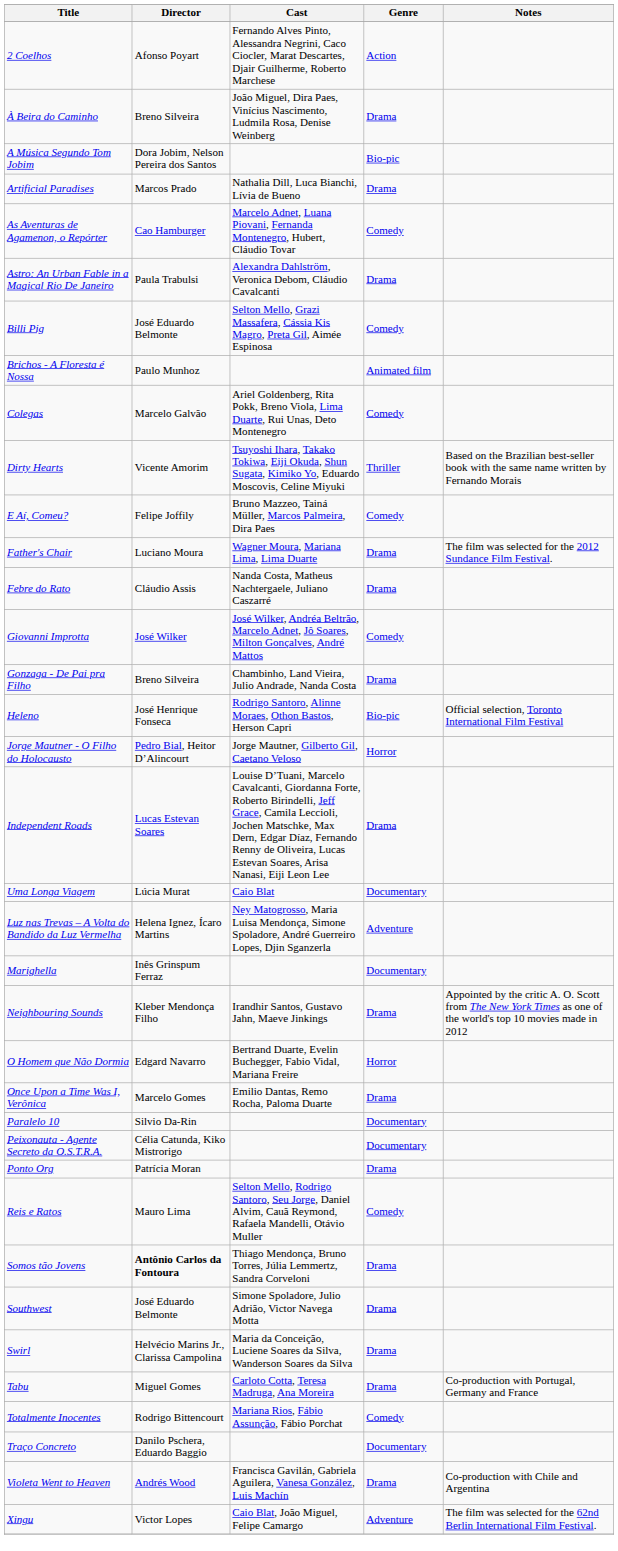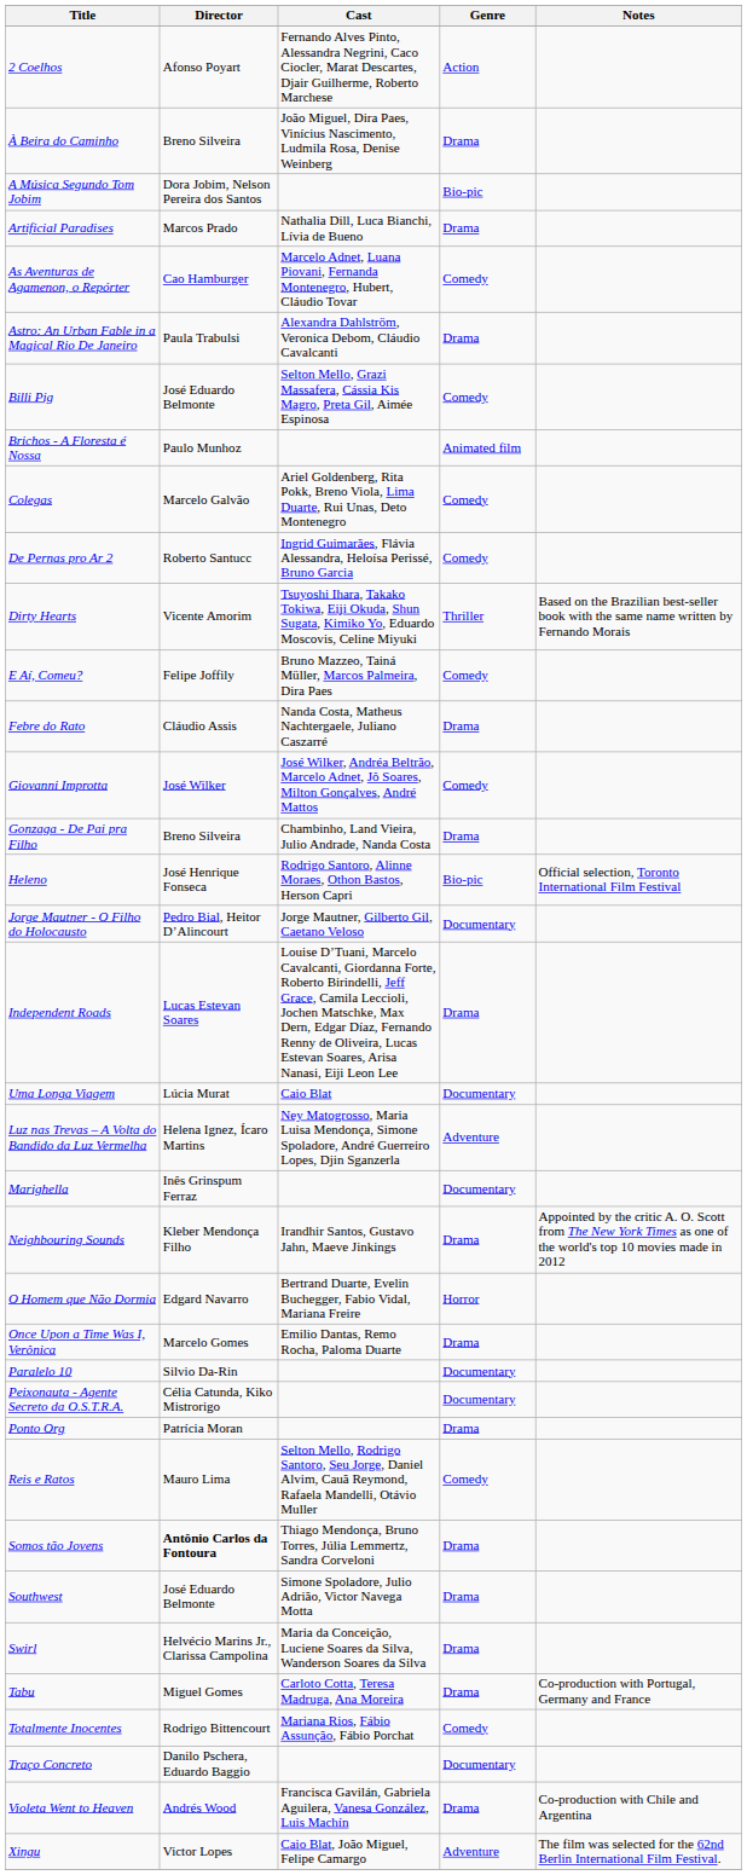 <table class="wikitable sortable" style="width:100%;">
 <tr>
 </tr>
 <tr>
 <th width=21%>Title</th>
 <th width=16%>Director</th>
 <th width=22%>Cast</th>
 <th width=13%>Genre</th>
 <th width=28%>Notes</th>
 </tr>
 <tr>
 </tr>
 <tr>
 <td><em><a href='#'>2 Coelhos</a></em></td>
 <td>Afonso Poyart</td>
 <td>Fernando Alves Pinto, Alessandra Negrini, Caco Ciocler, Marat Descartes, Djair Guilherme, Roberto Marchese</td>
 <td><a href='#'>Action</a></td>
 <td></td>
 </tr>
 <tr>
 <td><em><a href='#'>À Beira do Caminho</a></em></td>
 <td>Breno Silveira</td>
 <td>João Miguel, Dira Paes, Vinícius Nascimento, Ludmila Rosa, Denise Weinberg</td>
 <td><a href='#'>Drama</a></td>
 <td></td>
 </tr>
 <tr>
 <td><em><a href='#'>A Música Segundo Tom Jobim</a></em></td>
 <td>Dora Jobim, Nelson Pereira dos Santos</td>
 <td></td>
 <td><a href='#'>Bio-pic</a></td>
 <td></td>
 </tr>
 <tr>
 <td><em><a href='#'>Artificial Paradises</a></em></td>
 <td>Marcos Prado</td>
 <td>Nathalia Dill, Luca Bianchi, Lívia de Bueno</td>
 <td><a href='#'>Drama</a></td>
 <td></td>
 </tr>
 <tr>
 <td><em><a href='#'>As Aventuras de Agamenon, o Repórter</a></em></td>
 <td><a href='#'>Cao Hamburger</a></td>
 <td><a href='#'>Marcelo Adnet</a>, <a href='#'>Luana Piovani</a>, <a href='#'>Fernanda Montenegro</a>, Hubert, Cláudio Tovar</td>
 <td><a href='#'>Comedy</a></td>
 <td></td>
 </tr>
 <tr>
 <td><em><a href='#'>Astro: An Urban Fable in a Magical Rio De Janeiro</a></em></td>
 <td>Paula Trabulsi</td>
 <td><a href='#'>Alexandra Dahlström</a>, Veronica Debom, Cláudio Cavalcanti</td>
 <td><a href='#'>Drama</a></td>
 <td></td>
 </tr>
 <tr>
 <td><em><a href='#'>Billi Pig</a></em></td>
 <td>José Eduardo Belmonte</td>
 <td><a href='#'>Selton Mello</a>, <a href='#'>Grazi Massafera</a>, <a href='#'>Cássia Kis Magro</a>, <a href='#'>Preta Gil</a>, Aimée Espinosa</td>
 <td><a href='#'>Comedy</a></td>
 <td></td>
 </tr>
 <tr>
 <td><em><a href='#'>Brichos - A Floresta é Nossa</a></em></td>
 <td>Paulo Munhoz</td>
 <td></td>
 <td><a href='#'>Animated film</a></td>
 <td></td>
 </tr>
 <tr>
 <td><em><a href='#'>Colegas</a></em></td>
 <td>Marcelo Galvão</td>
 <td>Ariel Goldenberg, Rita Pokk, Breno Viola, <a href='#'>Lima Duarte</a>, Rui Unas, Deto Montenegro</td>
 <td><a href='#'>Comedy</a></td>
 <td></td>
 </tr>
 <tr>
+<td><em><a href='#'>De Pernas pro Ar 2</a></em></td>
+<td>Roberto Santucc</td>
+<td><a href='#'>Ingrid Guimarães</a>, Flávia Alessandra, Heloísa Perissé, <a href='#'>Bruno Garcia</a></td>
+<td><a href='#'>Comedy</a></td>
+<td></td>
+</tr>
+<tr>
 <td><em><a href='#'>Dirty Hearts</a></em></td>
 <td>Vicente Amorim</td>
 <td><a href='#'>Tsuyoshi Ihara</a>, <a href='#'>Takako Tokiwa</a>, <a href='#'>Eiji Okuda</a>, <a href='#'>Shun Sugata</a>, <a href='#'>Kimiko Yo</a>, Eduardo Moscovis, Celine Miyuki</td>
 <td><a href='#'>Thriller</a></td>
 <td>Based on the Brazilian best-seller book with the same name written by Fernando Morais</td>
 </tr>
 <tr>
 <td><em><a href='#'>E Aí, Comeu?</a></em></td>
 <td>Felipe Joffily</td>
 <td>Bruno Mazzeo, Tainá Müller, <a href='#'>Marcos Palmeira</a>, Dira Paes</td>
 <td><a href='#'>Comedy</a></td>
 <td></td>
-</tr>
-<tr>
-<td><em><a href='#'>Father's Chair</a></em></td>
-<td>Luciano Moura</td>
-<td><a href='#'>Wagner Moura</a>, <a href='#'>Mariana Lima</a>, <a href='#'>Lima Duarte</a></td>
-<td><a href='#'>Drama</a></td>
-<td>The film was selected for the <a href='#'>2012 Sundance Film Festival</a>.</td>
 </tr>
 <tr>
 <td><em><a href='#'>Febre do Rato</a></em></td>
 <td>Cláudio Assis</td>
 <td>Nanda Costa, Matheus Nachtergaele, Juliano Caszarré</td>
 <td><a href='#'>Drama</a></td>
 <td></td>
 </tr>
 <tr>
 <td><em><a href='#'>Giovanni Improtta</a></em></td>
 <td><a href='#'>José Wilker</a></td>
 <td><a href='#'>José Wilker</a>, <a href='#'>Andréa Beltrão</a>, <a href='#'>Marcelo Adnet</a>, <a href='#'>Jô Soares</a>, <a href='#'>Milton Gonçalves</a>, <a href='#'>André Mattos</a></td>
 <td><a href='#'>Comedy</a></td>
 <td></td>
 </tr>
 <tr>
 <td><em><a href='#'>Gonzaga - De Pai pra Filho</a></em></td>
 <td>Breno Silveira</td>
 <td>Chambinho, Land Vieira, Julio Andrade, Nanda Costa</td>
 <td><a href='#'>Drama</a></td>
 <td></td>
 </tr>
 <tr>
 <td><em><a href='#'>Heleno</a></em></td>
 <td>José Henrique Fonseca</td>
 <td><a href='#'>Rodrigo Santoro</a>, <a href='#'>Alinne Moraes</a>, <a href='#'>Othon Bastos</a>, Herson Capri</td>
 <td><a href='#'>Bio-pic</a></td>
 <td>Official selection, <a href='#'>Toronto International Film Festival</a></td>
 </tr>
 <tr>
 <td><em><a href='#'>Jorge Mautner - O Filho do Holocausto</a></em></td>
 <td><a href='#'>Pedro Bial</a>, Heitor D’Alincourt</td>
 <td>Jorge Mautner, <a href='#'>Gilberto Gil</a>, <a href='#'>Caetano Veloso</a></td>
-<td><a href='#'>Horror</a></td>
+<td><a href='#'>Documentary</a></td>
 <td></td>
 </tr>
 <tr>
 <td><em><a href='#'>Independent Roads</a></em></td>
 <td><a href='#'>Lucas Estevan Soares</a></td>
 <td>Louise D’Tuani, Marcelo Cavalcanti, Giordanna Forte, Roberto Birindelli, <a href='#'>Jeff Grace</a>, Camila Leccioli, Jochen Matschke, Max Dern, Edgar Díaz, Fernando Renny de Oliveira, Lucas Estevan Soares, Arisa Nanasi, Eiji Leon Lee</td>
 <td><a href='#'>Drama</a></td>
 <td></td>
 </tr>
 <tr>
 <td><em><a href='#'>Uma Longa Viagem</a></em></td>
 <td>Lúcia Murat</td>
 <td><a href='#'>Caio Blat</a></td>
 <td><a href='#'>Documentary</a></td>
 <td></td>
 </tr>
 <tr>
 <td><em><a href='#'>Luz nas Trevas – A Volta do Bandido da Luz Vermelha</a></em></td>
 <td>Helena Ignez, Ícaro Martins</td>
 <td><a href='#'>Ney Matogrosso</a>, Maria Luisa Mendonça, Simone Spoladore, André Guerreiro Lopes, Djin Sganzerla</td>
 <td><a href='#'>Adventure</a></td>
 <td></td>
 </tr>
 <tr>
 <td><em><a href='#'>Marighella</a></em></td>
 <td>Inês Grinspum Ferraz</td>
 <td></td>
 <td><a href='#'>Documentary</a></td>
 <td></td>
 </tr>
 <tr>
 <td><em><a href='#'>Neighbouring Sounds</a></em></td>
 <td>Kleber Mendonça Filho</td>
 <td>Irandhir Santos, Gustavo Jahn, Maeve Jinkings</td>
 <td><a href='#'>Drama</a></td>
 <td>Appointed by the critic A. O. Scott from <em><a href='#'>The New York Times</a></em> as one of the world's top 10 movies made in 2012</td>
 </tr>
 <tr>
 <td><em><a href='#'>O Homem que Não Dormia</a></em></td>
 <td>Edgard Navarro</td>
 <td>Bertrand Duarte, Evelin Buchegger, Fabio Vidal, Mariana Freire</td>
 <td><a href='#'>Horror</a></td>
 <td></td>
 </tr>
 <tr>
 <td><em><a href='#'>Once Upon a Time Was I, Verônica</a></em></td>
 <td>Marcelo Gomes</td>
 <td>Emilio Dantas, Remo Rocha, Paloma Duarte</td>
 <td><a href='#'>Drama</a></td>
 <td></td>
 </tr>
 <tr>
 <td><em><a href='#'>Paralelo 10</a></em></td>
 <td>Silvio Da-Rin</td>
 <td></td>
 <td><a href='#'>Documentary</a></td>
 <td></td>
 </tr>
 <tr>
 <td><em><a href='#'>Peixonauta - Agente Secreto da O.S.T.R.A.</a></em></td>
 <td>Célia Catunda, Kiko Mistrorigo</td>
 <td></td>
 <td><a href='#'>Documentary</a></td>
 <td></td>
 </tr>
 <tr>
 <td><em><a href='#'>Ponto Org</a></em></td>
 <td>Patrícia Moran</td>
 <td></td>
 <td><a href='#'>Drama</a></td>
 <td></td>
 </tr>
 <tr>
 <td><em><a href='#'>Reis e Ratos</a></em></td>
 <td>Mauro Lima</td>
 <td><a href='#'>Selton Mello</a>, <a href='#'>Rodrigo Santoro</a>, <a href='#'>Seu Jorge</a>, Daniel Alvim, Cauã Reymond, Rafaela Mandelli, Otávio Muller</td>
 <td><a href='#'>Comedy</a></td>
 <td></td>
 </tr>
 <tr>
 <td><em><a href='#'>Somos tão Jovens</a></em></td>
 <td><strong>Antônio Carlos da Fontoura</strong></td>
 <td>Thiago Mendonça, Bruno Torres, Júlia Lemmertz, Sandra Corveloni</td>
 <td><a href='#'>Drama</a></td>
 <td></td>
 </tr>
 <tr>
 <td><em><a href='#'>Southwest</a></em></td>
 <td>José Eduardo Belmonte</td>
 <td>Simone Spoladore, Julio Adrião, Victor Navega Motta</td>
 <td><a href='#'>Drama</a></td>
 <td></td>
 </tr>
 <tr>
 <td><em><a href='#'>Swirl</a></em></td>
 <td>Helvécio Marins Jr., Clarissa Campolina</td>
 <td>Maria da Conceição, Luciene Soares da Silva, Wanderson Soares da Silva</td>
 <td><a href='#'>Drama</a></td>
 <td></td>
 </tr>
 <tr>
 <td><em><a href='#'>Tabu</a></em></td>
 <td>Miguel Gomes</td>
 <td><a href='#'>Carloto Cotta</a>, <a href='#'>Teresa Madruga</a>, <a href='#'>Ana Moreira</a></td>
 <td><a href='#'>Drama</a></td>
 <td>Co-production with Portugal, Germany and France</td>
 </tr>
 <tr>
 <td><em><a href='#'>Totalmente Inocentes</a></em></td>
 <td>Rodrigo Bittencourt</td>
 <td><a href='#'>Mariana Rios</a>, <a href='#'>Fábio Assunção</a>, Fábio Porchat</td>
 <td><a href='#'>Comedy</a></td>
 <td></td>
 </tr>
 <tr>
 <td><em><a href='#'>Traço Concreto</a></em></td>
 <td>Danilo Pschera, Eduardo Baggio</td>
 <td></td>
 <td><a href='#'>Documentary</a></td>
 <td></td>
 </tr>
 <tr>
 <td><em><a href='#'>Violeta Went to Heaven</a></em></td>
 <td><a href='#'>Andrés Wood</a></td>
 <td>Francisca Gavilán, Gabriela Aguilera, <a href='#'>Vanesa González</a>, <a href='#'>Luis Machín</a></td>
 <td><a href='#'>Drama</a></td>
 <td>Co-production with Chile and Argentina</td>
 </tr>
 <tr>
 <td><em><a href='#'>Xingu</a></em></td>
 <td>Victor Lopes</td>
 <td><a href='#'>Caio Blat</a>, João Miguel, Felipe Camargo</td>
 <td><a href='#'>Adventure</a></td>
 <td>The film was selected for the <a href='#'>62nd Berlin International Film Festival</a>.</td>
 </tr>
 <tr>
 </tr>
 <tr>
 </tr>
 </table>
